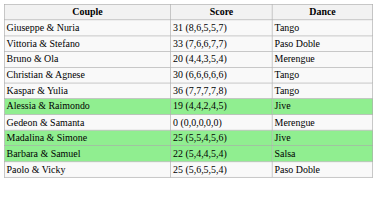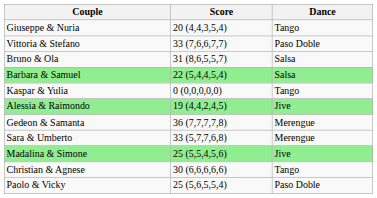 <table class="wikitable" style="width:30%;">
 <tr>
 <th style="width:18%;">Couple</th>
 <th style="width:10%;">Score</th>
 <th style="width:10%;">Dance</th>
 </tr>
 <tr>
 <td>Giuseppe & Nuria</td>
-<td>31 (8,6,5,5,7)</td>
+<td>20 (4,4,3,5,4)</td>
 <td>Tango</td>
 </tr>
 <tr>
 <td>Vittoria & Stefano</td>
 <td>33 (7,6,6,7,7)</td>
 <td>Paso Doble</td>
 </tr>
 <tr>
 <td>Bruno & Ola</td>
-<td>20 (4,4,3,5,4)</td>
-<td>Merengue</td>
+<td>31 (8,6,5,5,7)</td>
+<td>Salsa</td>
 </tr>
 <tr>
-<td>Christian & Agnese</td>
-<td>30 (6,6,6,6,6)</td>
-<td>Tango</td>
+<td bgcolor="lightgreen">Barbara & Samuel</td>
+<td bgcolor="lightgreen">22 (5,4,4,5,4)</td>
+<td bgcolor="lightgreen">Salsa</td>
 </tr>
 <tr>
 <td>Kaspar & Yulia</td>
-<td>36 (7,7,7,7,8)</td>
+<td>0 (0,0,0,0,0)</td>
 <td>Tango</td>
 </tr>
 <tr>
 <td bgcolor="lightgreen">Alessia & Raimondo</td>
 <td bgcolor="lightgreen">19 (4,4,2,4,5)</td>
 <td bgcolor="lightgreen">Jive</td>
 </tr>
 <tr>
 <td>Gedeon & Samanta</td>
-<td>0 (0,0,0,0,0)</td>
+<td>36 (7,7,7,7,8)</td>
+<td>Merengue</td>
+</tr>
+<tr>
+<td>Sara & Umberto</td>
+<td>33 (5,7,7,6,8)</td>
 <td>Merengue</td>
 </tr>
 <tr>
 <td bgcolor="lightgreen">Madalina & Simone</td>
 <td bgcolor="lightgreen">25 (5,5,4,5,6)</td>
 <td bgcolor="lightgreen">Jive</td>
 </tr>
 <tr>
-<td bgcolor="lightgreen">Barbara & Samuel</td>
-<td bgcolor="lightgreen">22 (5,4,4,5,4)</td>
-<td bgcolor="lightgreen">Salsa</td>
+<td>Christian & Agnese</td>
+<td>30 (6,6,6,6,6)</td>
+<td>Tango</td>
 </tr>
 <tr>
 <td>Paolo & Vicky</td>
 <td>25 (5,6,5,5,4)</td>
 <td>Paso Doble</td>
 </tr>
 </table>
